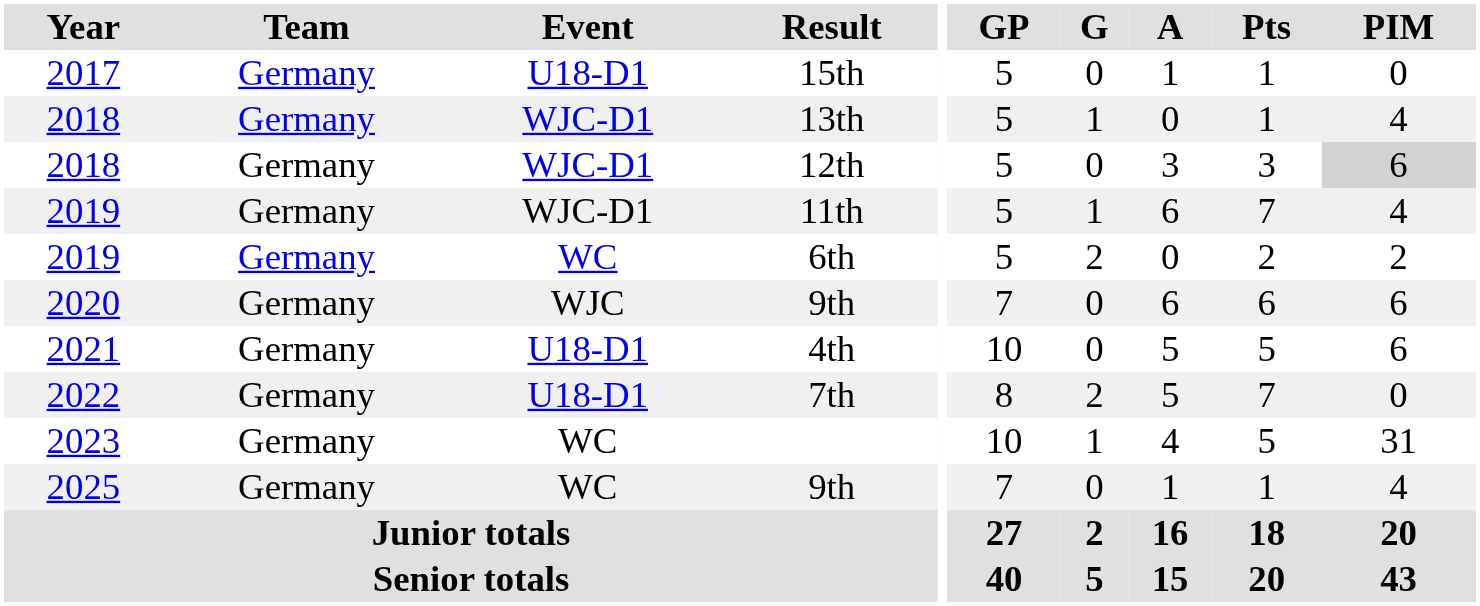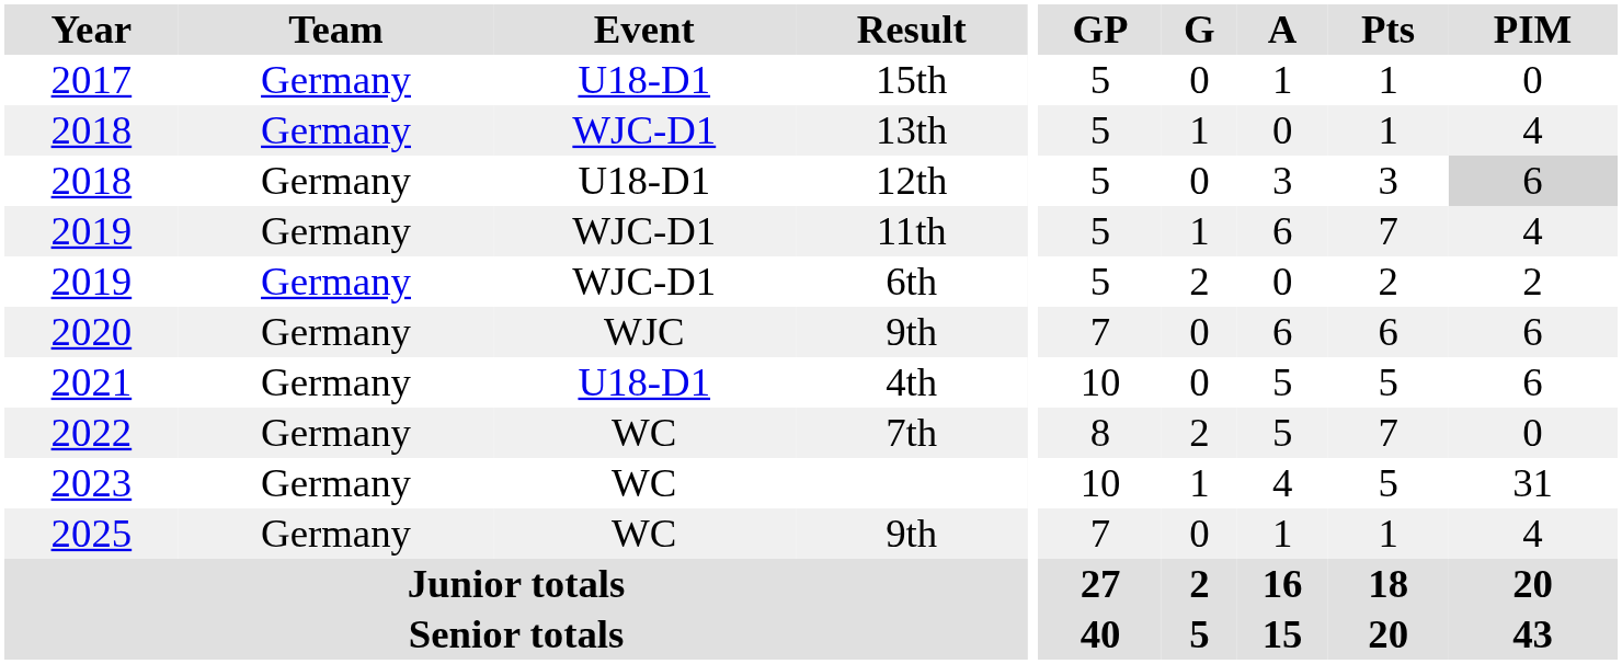 <table border="0" cellpadding="1" cellspacing="0" ID="Table3" style="text-align:center; width:40em;">
 <tr bgcolor="#e0e0e0">
 <th>Year</th>
 <th>Team</th>
 <th>Event</th>
 <th>Result</th>
 <th rowspan="99" bgcolor="#fff"></th>
 <th>GP</th>
 <th>G</th>
 <th>A</th>
 <th>Pts</th>
 <th>PIM</th>
 </tr>
 <tr>
 <td><a href='#'>2017</a></td>
 <td><a href='#'>Germany</a></td>
 <td><a href='#'>U18-D1</a></td>
 <td>15th</td>
 <td>5</td>
 <td>0</td>
 <td>1</td>
 <td>1</td>
 <td>0</td>
 </tr>
 <tr bgcolor="#f0f0f0">
 <td><a href='#'>2018</a></td>
 <td><a href='#'>Germany</a></td>
 <td><a href='#'>WJC-D1</a></td>
 <td>13th</td>
 <td>5</td>
 <td>1</td>
 <td>0</td>
 <td>1</td>
 <td>4</td>
 </tr>
 <tr>
 <td><a href='#'>2018</a></td>
 <td>Germany</td>
-<td><a href='#'>WJC-D1</a></td>
+<td>U18-D1</td>
 <td>12th</td>
 <td>5</td>
 <td>0</td>
 <td>3</td>
 <td>3</td>
 <td style="background: lightgrey;">6</td>
 </tr>
 <tr bgcolor="#f0f0f0">
 <td><a href='#'>2019</a></td>
 <td>Germany</td>
 <td>WJC-D1</td>
 <td>11th</td>
 <td>5</td>
 <td>1</td>
 <td>6</td>
 <td>7</td>
 <td>4</td>
 </tr>
 <tr>
 <td><a href='#'>2019</a></td>
 <td><a href='#'>Germany</a></td>
-<td><a href='#'>WC</a></td>
+<td>WJC-D1</td>
 <td>6th</td>
 <td>5</td>
 <td>2</td>
 <td>0</td>
 <td>2</td>
 <td>2</td>
 </tr>
 <tr bgcolor="#f0f0f0">
 <td><a href='#'>2020</a></td>
 <td>Germany</td>
 <td>WJC</td>
 <td>9th</td>
 <td>7</td>
 <td>0</td>
 <td>6</td>
 <td>6</td>
 <td>6</td>
 </tr>
 <tr>
 <td><a href='#'>2021</a></td>
 <td>Germany</td>
 <td><a href='#'>U18-D1</a></td>
 <td>4th</td>
 <td>10</td>
 <td>0</td>
 <td>5</td>
 <td>5</td>
 <td>6</td>
 </tr>
 <tr bgcolor="#f0f0f0">
 <td><a href='#'>2022</a></td>
 <td>Germany</td>
-<td><a href='#'>U18-D1</a></td>
+<td>WC</td>
 <td>7th</td>
 <td>8</td>
 <td>2</td>
 <td>5</td>
 <td>7</td>
 <td>0</td>
 </tr>
 <tr>
 <td><a href='#'>2023</a></td>
 <td>Germany</td>
 <td>WC</td>
 <td></td>
 <td>10</td>
 <td>1</td>
 <td>4</td>
 <td>5</td>
 <td>31</td>
 </tr>
 <tr bgcolor="#f0f0f0">
 <td><a href='#'>2025</a></td>
 <td>Germany</td>
 <td>WC</td>
 <td>9th</td>
 <td>7</td>
 <td>0</td>
 <td>1</td>
 <td>1</td>
 <td>4</td>
 </tr>
 <tr bgcolor="#e0e0e0">
 <th colspan="4">Junior totals</th>
 <th>27</th>
 <th>2</th>
 <th>16</th>
 <th>18</th>
 <th>20</th>
 </tr>
 <tr bgcolor="#e0e0e0">
 <th colspan="4">Senior totals</th>
 <th>40</th>
 <th>5</th>
 <th>15</th>
 <th>20</th>
 <th>43</th>
 </tr>
 </table>
